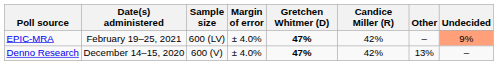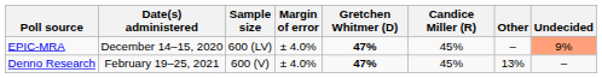 <table class="wikitable" style="font-size:90%;text-align:center;">
 <tr valign=bottom>
 <th>Poll source</th>
 <th>Date(s)<br>administered</th>
 <th>Sample<br>size</th>
 <th>Margin<br>of error</th>
 <th style="width:100px;">Gretchen<br>Whitmer (D)</th>
 <th style="width:100px;">Candice<br>Miller (R)</th>
 <th>Other</th>
 <th>Undecided</th>
 </tr>
 <tr>
 <td style="text-align:left;"><a href='#'>EPIC-MRA</a></td>
-<td>February 19–25, 2021</td>
+<td>December 14–15, 2020</td>
 <td>600 (LV)</td>
 <td>± 4.0%</td>
 <td><strong>47%</strong></td>
-<td>42%</td>
+<td>45%</td>
 <td>–</td>
 <td style="background: lightsalmon;">9%</td>
 </tr>
 <tr>
 <td style="text-align:left;"><a href='#'>Denno Research</a></td>
-<td>December 14–15, 2020</td>
+<td>February 19–25, 2021</td>
 <td>600 (V)</td>
 <td>± 4.0%</td>
 <td><strong>47%</strong></td>
-<td>42%</td>
+<td>45%</td>
 <td>13%</td>
 <td>–</td>
 </tr>
 </table>
